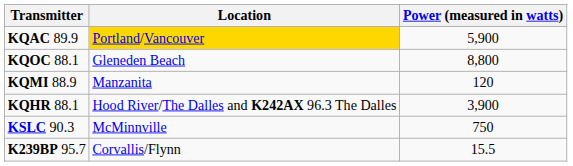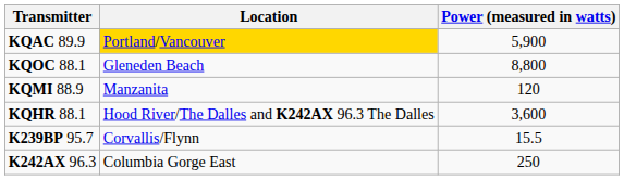 <table class="wikitable">
 <tr>
 <th>Transmitter</th>
 <th>Location</th>
 <th><a href='#'>Power</a> (measured in <a href='#'>watts</a>)</th>
 </tr>
 <tr>
 <td><strong>KQAC</strong> 89.9</td>
 <td style="background: gold;"><a href='#'>Portland</a>/<a href='#'>Vancouver</a></td>
 <td style="text-align:center;">5,900</td>
 </tr>
 <tr>
 <td><strong>KQOC</strong> 88.1</td>
 <td><a href='#'>Gleneden Beach</a></td>
 <td style="text-align:center;">8,800</td>
 </tr>
 <tr>
 <td><strong>KQMI</strong> 88.9</td>
 <td><a href='#'>Manzanita</a></td>
 <td style="text-align:center;">120</td>
 </tr>
 <tr>
 <td><strong>KQHR</strong> 88.1</td>
 <td><a href='#'>Hood River</a>/<a href='#'>The Dalles</a> and <strong>K242AX</strong> 96.3 The Dalles</td>
-<td style="text-align:center;">3,900</td>
-</tr>
-<tr>
-<td><strong><a href='#'>KSLC</a></strong> 90.3</td>
-<td><a href='#'>McMinnville</a></td>
-<td style="text-align:center;">750</td>
+<td style="text-align:center;">3,600</td>
 </tr>
 <tr>
 <td><strong>K239BP</strong> 95.7</td>
 <td><a href='#'>Corvallis</a>/Flynn</td>
 <td style="text-align:center;">15.5</td>
 </tr>
+<tr>
+<td><strong>K242AX </strong> 96.3</td>
+<td>Columbia Gorge East</td>
+<td style="text-align:center;">250</td>
+</tr>
 </table>
